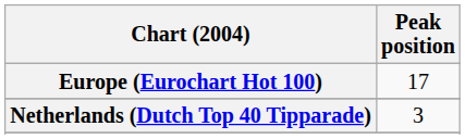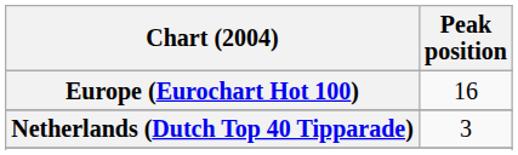 <table class="wikitable sortable plainrowheaders" style="text-align:center">
 <tr>
 <th>Chart (2004)</th>
 <th>Peak<br>position</th>
 </tr>
 <tr>
 </tr>
 <tr>
 </tr>
 <tr>
 <th scope="row">Europe (<a href='#'>Eurochart Hot 100</a>)</th>
-<td>17</td>
+<td>16</td>
 </tr>
 <tr>
 </tr>
 <tr>
 </tr>
 <tr>
 </tr>
 <tr>
 <th scope="row">Netherlands (<a href='#'>Dutch Top 40 Tipparade</a>)</th>
 <td>3</td>
 </tr>
 <tr>
 </tr>
 <tr>
 </tr>
 <tr>
 </tr>
 <tr>
 </tr>
 <tr>
 </tr>
 <tr>
 </tr>
 <tr>
 </tr>
 </table>
